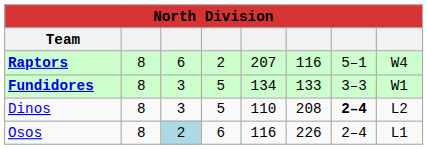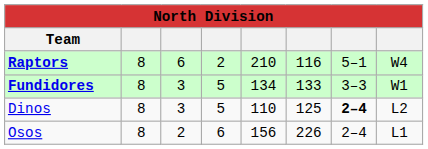 <table class="wikitable">
 <tr>
 <th colspan="11" style="background-color: #d63334;"><span>North Division</span></th>
 </tr>
 <tr>
 <th width=100>Team</th>
 <th width=30></th>
 <th width=30></th>
 <th width=30></th>
 <th width=35></th>
 <th width=35></th>
 <th width=35></th>
 <th width=35></th>
 </tr>
 <tr style="text-align:center;background:#ccffcc;">
 <td style="text-align:left;"><strong><a href='#'>Raptors</a></strong></td>
 <td>8</td>
 <td>6</td>
 <td>2</td>
-<td>207</td>
+<td>210</td>
 <td>116</td>
 <td>5–1</td>
 <td>W4</td>
 </tr>
 <tr style="text-align:center;background:#ccffcc;">
 <td style="text-align:left;"><strong><a href='#'>Fundidores</a></strong></td>
 <td>8</td>
 <td>3</td>
 <td>5</td>
 <td>134</td>
 <td>133</td>
 <td>3–3</td>
 <td>W1</td>
 </tr>
 <tr style="text-align:center;">
 <td style="text-align:left;"><a href='#'>Dinos</a></td>
 <td>8</td>
 <td>3</td>
 <td>5</td>
 <td>110</td>
-<td>208</td>
+<td>125</td>
 <td><strong>2–4</strong></td>
 <td>L2</td>
 </tr>
 <tr style="text-align:center;">
 <td style="text-align:left;"><a href='#'>Osos</a></td>
 <td>8</td>
-<td style="background: lightblue;">2</td>
+<td>2</td>
 <td>6</td>
-<td>116</td>
+<td>156</td>
 <td>226</td>
 <td>2–4</td>
 <td>L1</td>
 </tr>
 </table>
